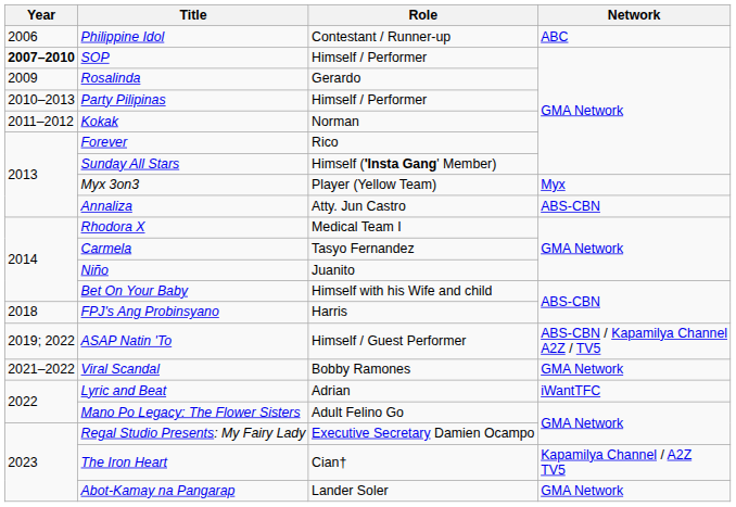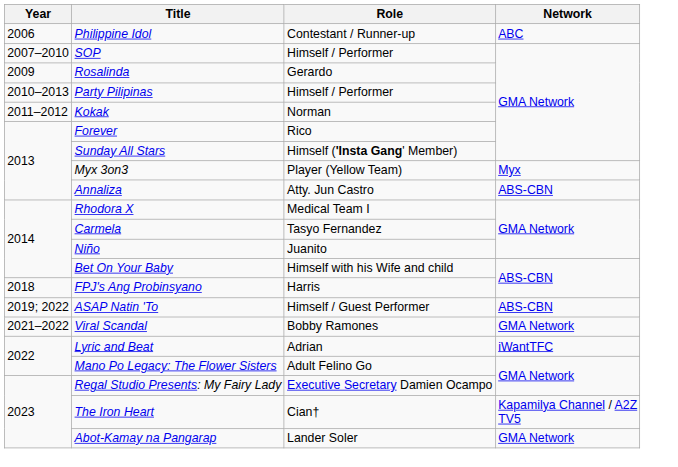 <table class="wikitable sortable">
 <tr>
 <th>Year</th>
 <th>Title</th>
 <th>Role</th>
 <th>Network</th>
 </tr>
 <tr>
 <td>2006</td>
 <td><em><a href='#'>Philippine Idol</a></em></td>
 <td>Contestant / Runner-up</td>
 <td><a href='#'>ABC</a></td>
 </tr>
 <tr>
-<td><strong>2007–2010</strong></td>
+<td>2007–2010</td>
 <td><em><a href='#'>SOP</a></em></td>
 <td>Himself / Performer</td>
 <td rowspan="6"><a href='#'>GMA Network</a></td>
 </tr>
 <tr>
 <td>2009</td>
 <td><em><a href='#'>Rosalinda</a></em></td>
 <td>Gerardo</td>
 </tr>
 <tr>
 <td>2010–2013</td>
 <td><em><a href='#'>Party Pilipinas</a></em></td>
 <td>Himself / Performer</td>
 </tr>
 <tr>
 <td>2011–2012</td>
 <td><em><a href='#'>Kokak</a></em></td>
 <td>Norman</td>
 </tr>
 <tr>
 <td rowspan="4">2013</td>
 <td><em><a href='#'>Forever</a></em></td>
 <td>Rico</td>
 </tr>
 <tr>
 <td><em><a href='#'>Sunday All Stars</a></em></td>
 <td>Himself (<strong>'Insta Gang</strong>' Member)</td>
 </tr>
 <tr>
 <td><em>Myx 3on3</em></td>
 <td>Player (Yellow Team)</td>
 <td><a href='#'>Myx</a></td>
 </tr>
 <tr>
 <td><em><a href='#'>Annaliza</a></em></td>
 <td>Atty. Jun Castro</td>
 <td><a href='#'>ABS-CBN</a></td>
 </tr>
 <tr>
 <td rowspan="4">2014</td>
 <td><em><a href='#'>Rhodora X</a></em></td>
 <td>Medical Team I</td>
 <td rowspan="3"><a href='#'>GMA Network</a></td>
 </tr>
 <tr>
 <td><em><a href='#'>Carmela</a></em></td>
 <td>Tasyo Fernandez</td>
 </tr>
 <tr>
 <td><em><a href='#'>Niño</a></em></td>
 <td>Juanito</td>
 </tr>
 <tr>
 <td><em><a href='#'>Bet On Your Baby</a></em></td>
 <td>Himself with his Wife and child</td>
 <td rowspan="2"><a href='#'>ABS-CBN</a></td>
 </tr>
 <tr>
 <td>2018</td>
 <td><em><a href='#'>FPJ's Ang Probinsyano</a></em></td>
 <td>Harris</td>
 </tr>
 <tr>
 <td>2019; 2022</td>
 <td><em><a href='#'>ASAP Natin 'To</a></em></td>
 <td>Himself / Guest Performer</td>
-<td><a href='#'>ABS-CBN</a> / <a href='#'>Kapamilya Channel</a> <br> <a href='#'>A2Z</a> / <a href='#'>TV5</a></td>
+<td><a href='#'>ABS-CBN</a></td>
 </tr>
 <tr>
 <td>2021–2022</td>
 <td><em><a href='#'>Viral Scandal</a></em></td>
 <td>Bobby Ramones</td>
 <td><a href='#'>GMA Network</a></td>
 </tr>
 <tr>
 <td rowspan="2">2022</td>
 <td><em><a href='#'>Lyric and Beat</a></em></td>
 <td>Adrian</td>
 <td><a href='#'>iWantTFC</a></td>
 </tr>
 <tr>
 <td><em><a href='#'>Mano Po Legacy: The Flower Sisters</a></em></td>
 <td>Adult Felino Go</td>
 <td rowspan="2"><a href='#'>GMA Network</a></td>
 </tr>
 <tr>
 <td rowspan="3">2023</td>
 <td><em><a href='#'>Regal Studio Presents</a>: My Fairy Lady</em></td>
 <td><a href='#'>Executive Secretary</a> Damien Ocampo</td>
 </tr>
 <tr>
 <td><em><a href='#'>The Iron Heart</a></em></td>
 <td>Cian†</td>
 <td><a href='#'>Kapamilya Channel</a> / <a href='#'>A2Z</a> <br> <a href='#'>TV5</a></td>
 </tr>
 <tr>
 <td><em><a href='#'>Abot-Kamay na Pangarap</a></em></td>
 <td>Lander Soler</td>
 <td><a href='#'>GMA Network</a></td>
 </tr>
 </table>
